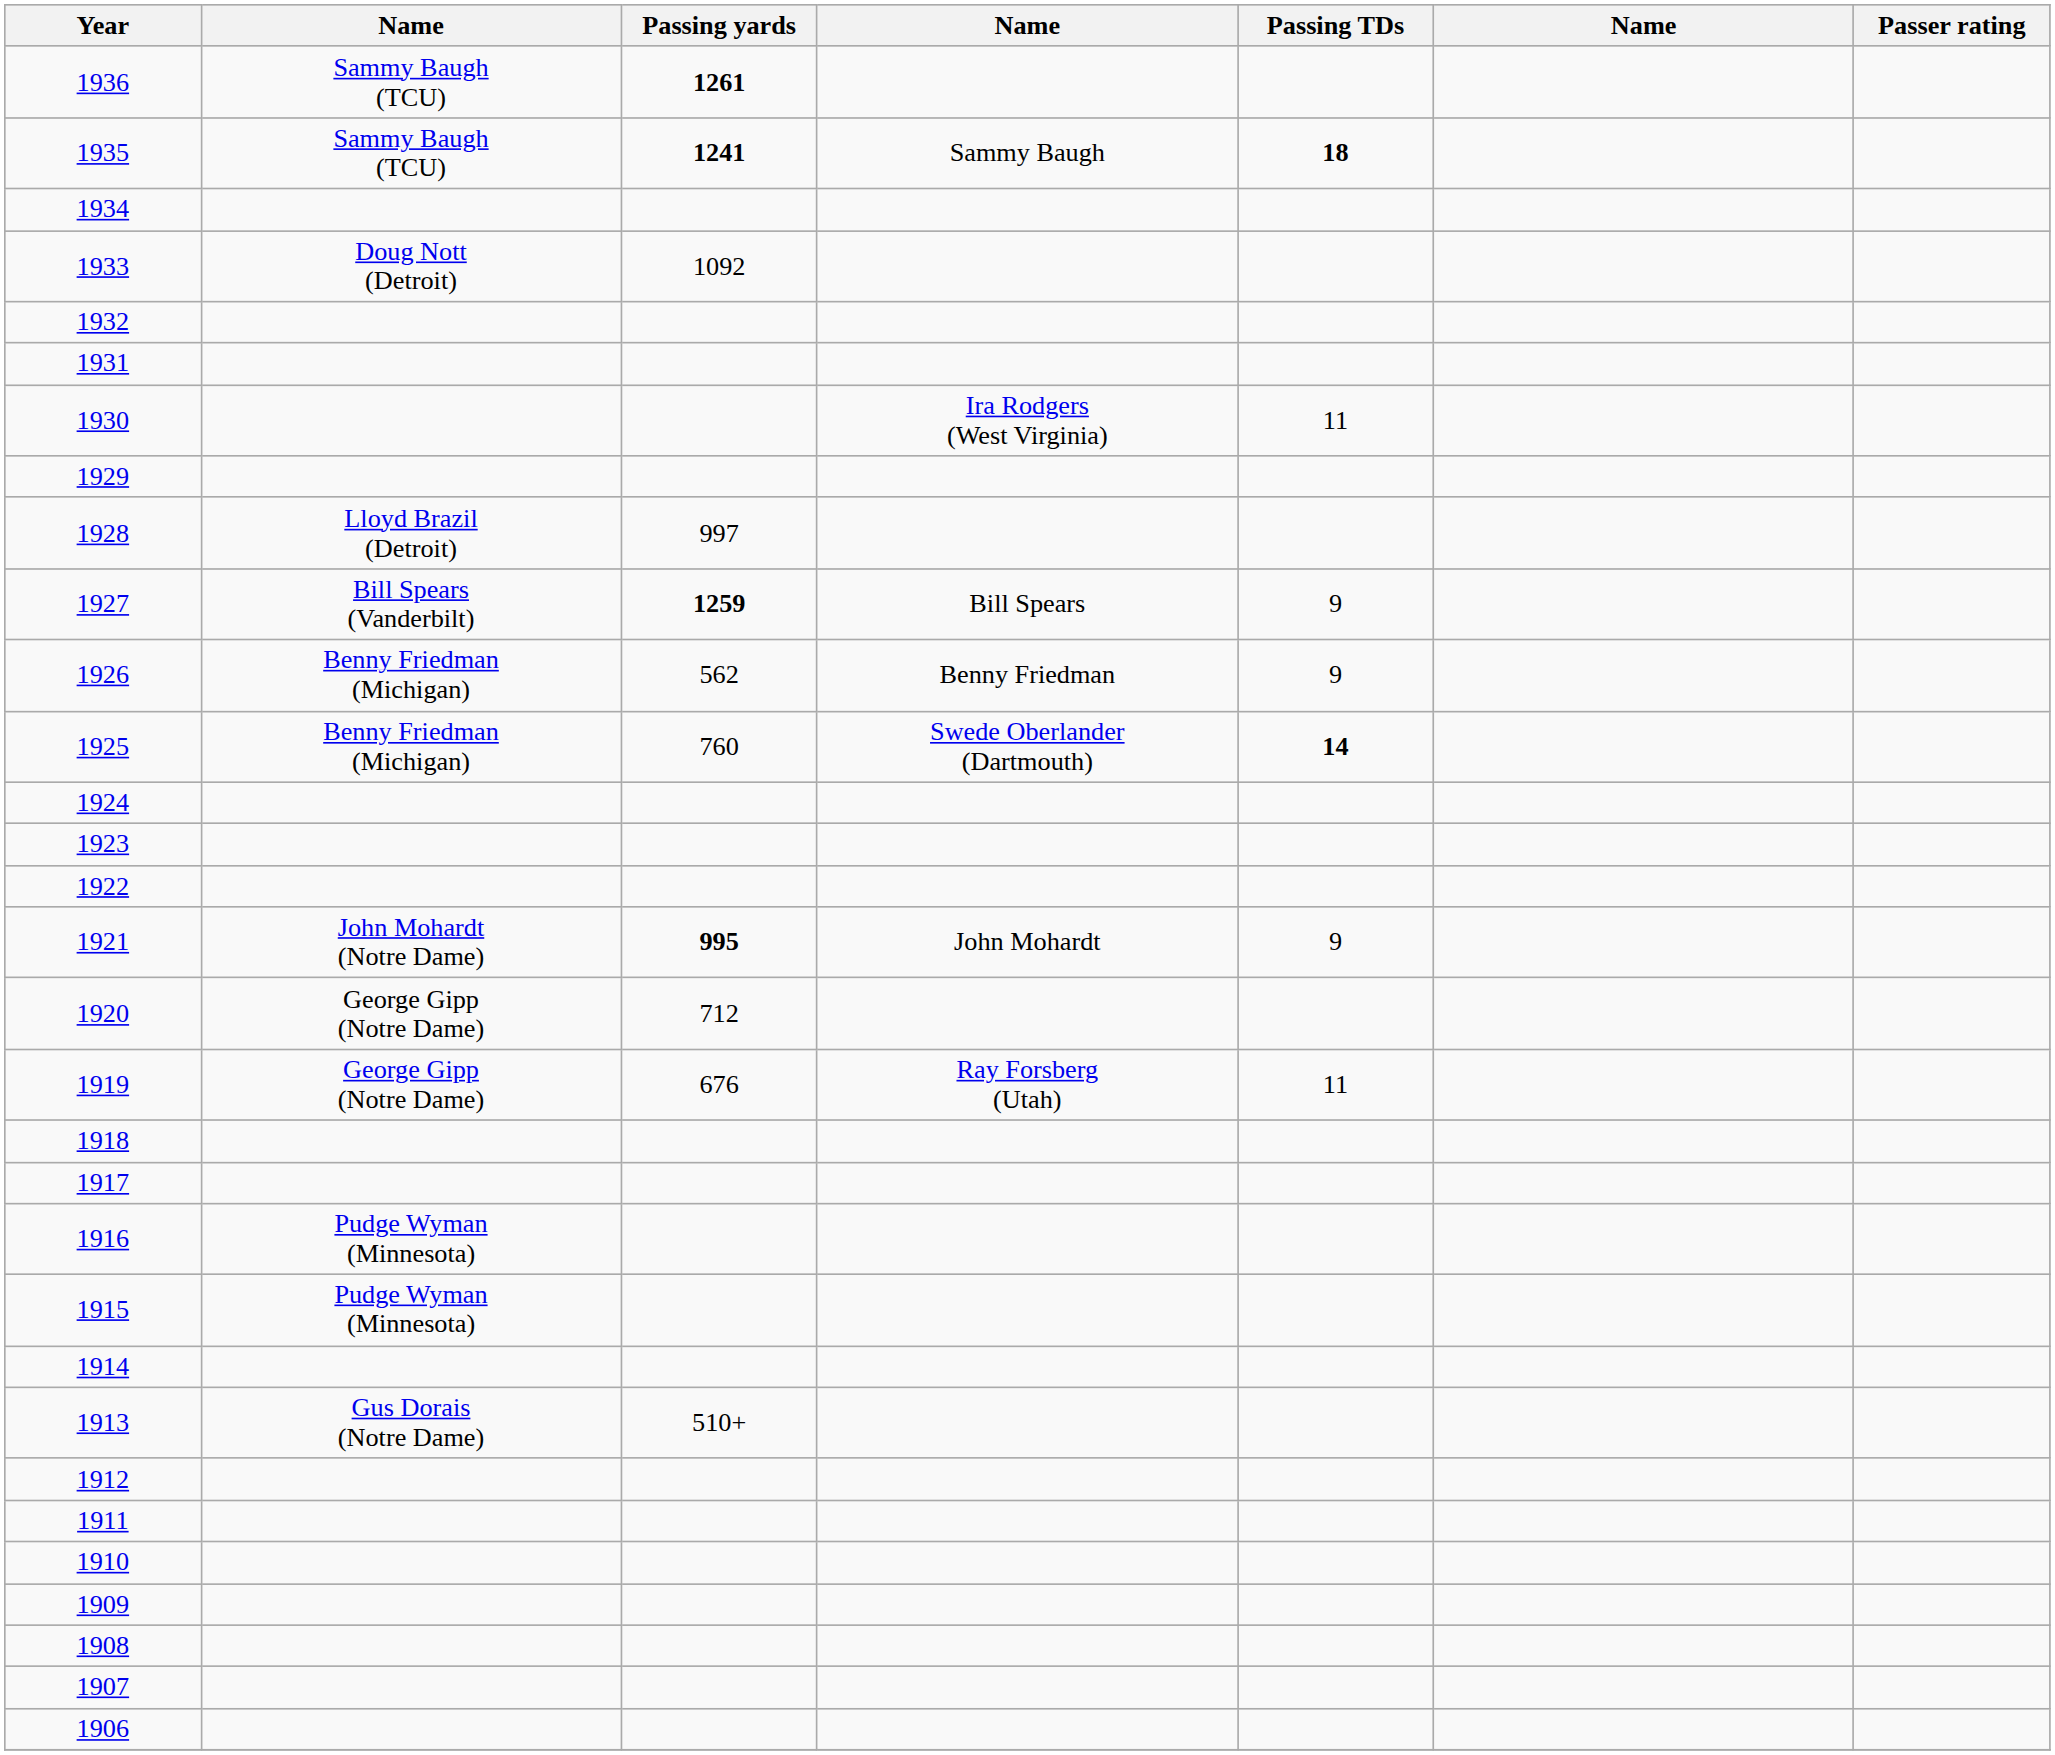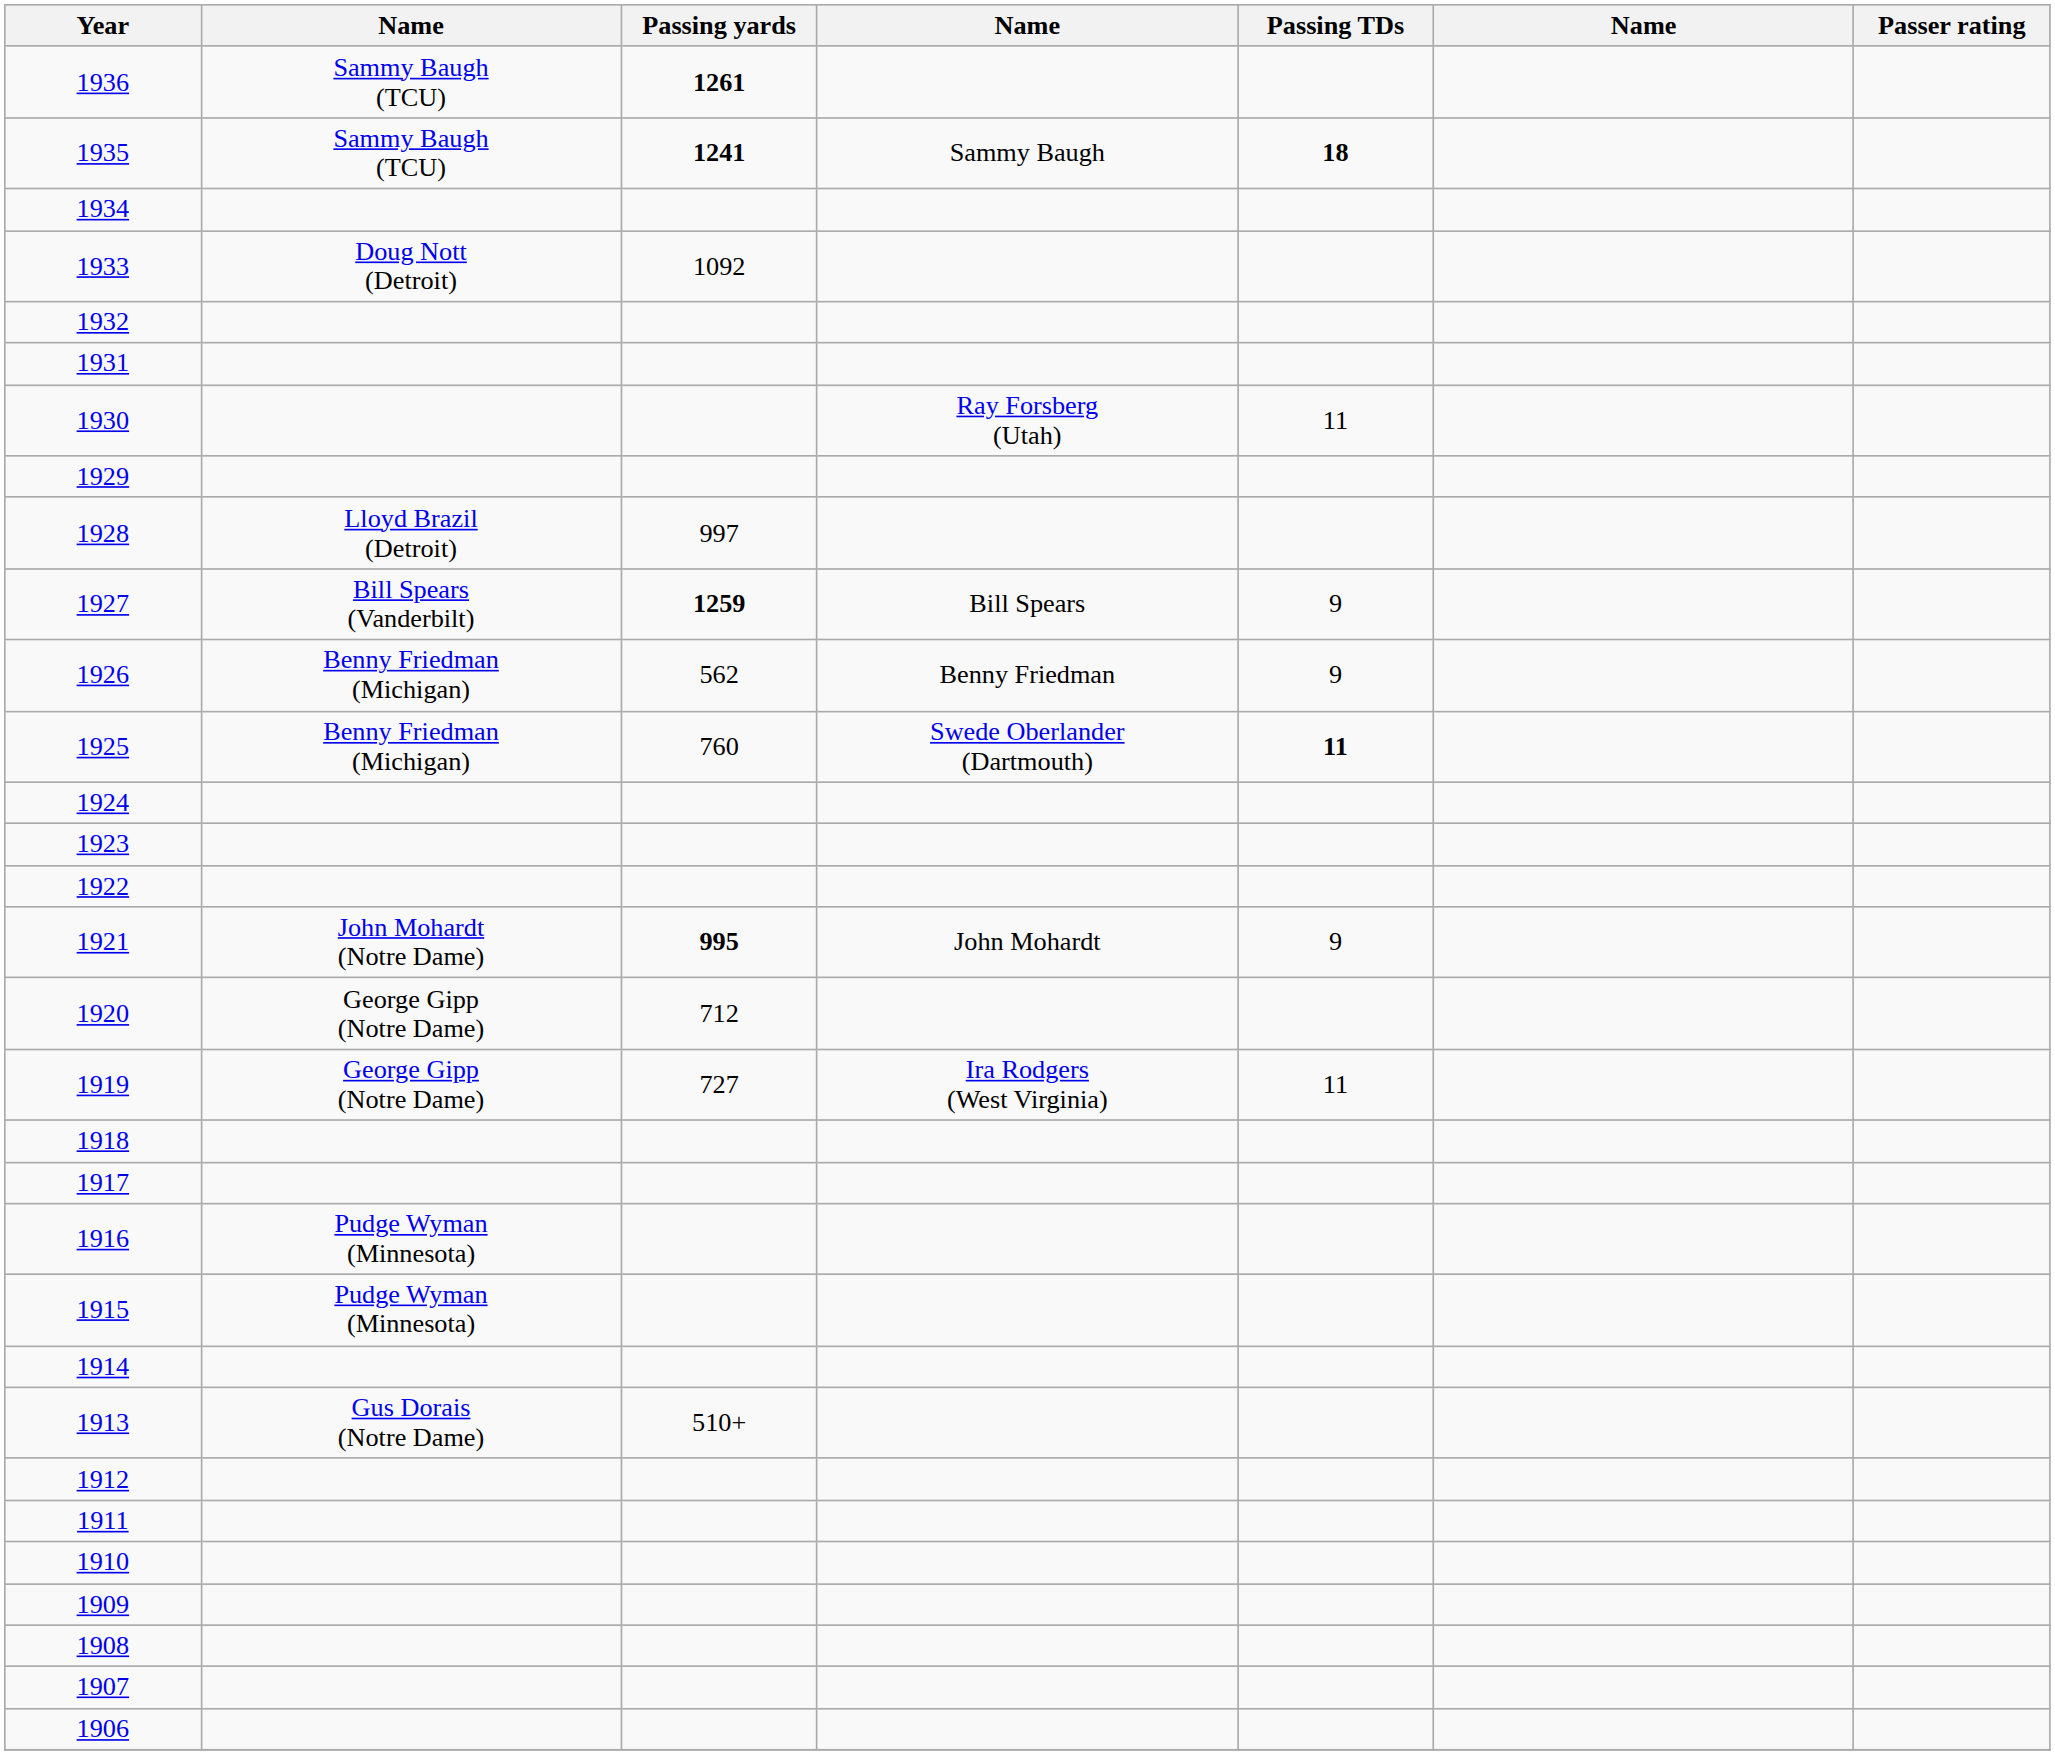 <table class="wikitable sortable">
 <tr>
 <th bgcolor="#DDDDFF" width="7%">Year</th>
 <th bgcolor="#DDDDFF" width="15%">Name</th>
 <th bgcolor="#DDDDFF" width="7%">Passing yards</th>
 <th bgcolor="#DDDDFF" width="15%">Name</th>
 <th bgcolor="#DDDDFF" width="7%">Passing TDs</th>
 <th bgcolor="#DDDDFF" width="15%">Name</th>
 <th bgcolor="#DDDDFF" width="7%">Passer rating</th>
 </tr>
 <tr align="center">
 <td><a href='#'>1936</a></td>
 <td><a href='#'>Sammy Baugh</a><br>(TCU)</td>
 <td><strong>1261</strong></td>
 <td></td>
 <td></td>
 <td></td>
 <td></td>
 </tr>
 <tr align="center">
 <td><a href='#'>1935</a></td>
 <td><a href='#'>Sammy Baugh</a><br>(TCU)</td>
 <td><strong>1241</strong></td>
 <td>Sammy Baugh</td>
 <td><strong>18</strong></td>
 <td></td>
 <td></td>
 </tr>
 <tr align="center">
 <td><a href='#'>1934</a></td>
 <td></td>
 <td></td>
 <td></td>
 <td></td>
 <td></td>
 <td></td>
 </tr>
 <tr align="center">
 <td><a href='#'>1933</a></td>
 <td><a href='#'>Doug Nott</a> <br>(Detroit)</td>
 <td>1092</td>
 <td></td>
 <td></td>
 <td></td>
 <td></td>
 </tr>
 <tr align="center">
 <td><a href='#'>1932</a></td>
 <td></td>
 <td></td>
 <td></td>
 <td></td>
 <td></td>
 <td></td>
 </tr>
 <tr align="center">
 <td><a href='#'>1931</a></td>
 <td></td>
 <td></td>
 <td></td>
 <td></td>
 <td></td>
 <td></td>
 </tr>
 <tr align="center">
 <td><a href='#'>1930</a></td>
 <td></td>
 <td></td>
-<td><a href='#'>Ira Rodgers</a><br>(West Virginia)</td>
+<td><a href='#'>Ray Forsberg</a><br>(Utah)</td>
 <td>11</td>
 <td></td>
 <td></td>
 </tr>
 <tr align="center">
 <td><a href='#'>1929</a></td>
 <td></td>
 <td></td>
 <td></td>
 <td></td>
 <td></td>
 <td></td>
 </tr>
 <tr align="center">
 <td><a href='#'>1928</a></td>
 <td><a href='#'>Lloyd Brazil</a><br>(Detroit)</td>
 <td>997</td>
 <td></td>
 <td></td>
 <td></td>
 <td></td>
 </tr>
 <tr align="center">
 <td><a href='#'>1927</a></td>
 <td><a href='#'>Bill Spears</a> <br>(Vanderbilt)</td>
 <td><strong>1259</strong></td>
 <td>Bill Spears</td>
 <td>9</td>
 <td></td>
 <td></td>
 </tr>
 <tr align="center">
 <td><a href='#'>1926</a></td>
 <td><a href='#'>Benny Friedman</a><br>(Michigan)</td>
 <td>562</td>
 <td>Benny Friedman</td>
 <td>9</td>
 <td></td>
 <td></td>
 </tr>
 <tr align="center">
 <td><a href='#'>1925</a></td>
 <td><a href='#'>Benny Friedman</a><br>(Michigan)</td>
 <td>760</td>
 <td><a href='#'>Swede Oberlander</a><br>(Dartmouth)</td>
-<td><strong>14</strong></td>
+<td><strong>11</strong></td>
 <td></td>
 <td></td>
 </tr>
 <tr align="center">
 <td><a href='#'>1924</a></td>
 <td></td>
 <td></td>
 <td></td>
 <td></td>
 <td></td>
 <td></td>
 </tr>
 <tr align="center">
 <td><a href='#'>1923</a></td>
 <td></td>
 <td></td>
 <td></td>
 <td></td>
 <td></td>
 <td></td>
 </tr>
 <tr align="center">
 <td><a href='#'>1922</a></td>
 <td></td>
 <td></td>
 <td></td>
 <td></td>
 <td></td>
 <td></td>
 </tr>
 <tr align="center">
 <td><a href='#'>1921</a></td>
 <td><a href='#'>John Mohardt</a><br>(Notre Dame)</td>
 <td><strong>995</strong></td>
 <td>John Mohardt</td>
 <td>9</td>
 <td></td>
 <td></td>
 </tr>
 <tr align="center">
 <td><a href='#'>1920</a></td>
 <td>George Gipp<br>(Notre Dame)</td>
 <td>712</td>
 <td></td>
 <td></td>
 <td></td>
 <td></td>
 </tr>
 <tr align="center">
 <td><a href='#'>1919</a></td>
 <td><a href='#'>George Gipp</a><br>(Notre Dame)</td>
-<td>676</td>
-<td><a href='#'>Ray Forsberg</a><br>(Utah)</td>
+<td>727</td>
+<td><a href='#'>Ira Rodgers</a><br>(West Virginia)</td>
 <td>11</td>
 <td></td>
 <td></td>
 </tr>
 <tr align="center">
 <td><a href='#'>1918</a></td>
 <td></td>
 <td></td>
 <td></td>
 <td></td>
 <td></td>
 <td></td>
 </tr>
 <tr align="center">
 <td><a href='#'>1917</a></td>
 <td></td>
 <td></td>
 <td></td>
 <td></td>
 <td></td>
 <td></td>
 </tr>
 <tr align="center">
 <td><a href='#'>1916</a></td>
 <td><a href='#'>Pudge Wyman</a><br>(Minnesota)</td>
 <td></td>
 <td></td>
 <td></td>
 <td></td>
 <td></td>
 </tr>
 <tr align="center">
 <td><a href='#'>1915</a></td>
 <td><a href='#'>Pudge Wyman</a><br>(Minnesota)</td>
 <td></td>
 <td></td>
 <td></td>
 <td></td>
 <td></td>
 </tr>
 <tr align="center">
 <td><a href='#'>1914</a></td>
 <td></td>
 <td></td>
 <td></td>
 <td></td>
 <td></td>
 <td></td>
 </tr>
 <tr align="center">
 <td><a href='#'>1913</a></td>
 <td><a href='#'>Gus Dorais</a><br>(Notre Dame)</td>
 <td>510+</td>
 <td></td>
 <td></td>
 <td></td>
 <td></td>
 </tr>
 <tr align="center">
 <td><a href='#'>1912</a></td>
 <td></td>
 <td></td>
 <td></td>
 <td></td>
 <td></td>
 <td></td>
 </tr>
 <tr align="center">
 <td><a href='#'>1911</a></td>
 <td></td>
 <td></td>
 <td></td>
 <td></td>
 <td></td>
 <td></td>
 </tr>
 <tr align="center">
 <td><a href='#'>1910</a></td>
 <td></td>
 <td></td>
 <td></td>
 <td></td>
 <td></td>
 <td></td>
 </tr>
 <tr align="center">
 <td><a href='#'>1909</a></td>
 <td></td>
 <td></td>
 <td></td>
 <td></td>
 <td></td>
 <td></td>
 </tr>
 <tr align="center">
 <td><a href='#'>1908</a></td>
 <td></td>
 <td></td>
 <td></td>
 <td></td>
 <td></td>
 <td></td>
 </tr>
 <tr align="center">
 <td><a href='#'>1907</a></td>
 <td></td>
 <td></td>
 <td></td>
 <td></td>
 <td></td>
 <td></td>
 </tr>
 <tr align="center">
 <td><a href='#'>1906</a></td>
 <td></td>
 <td></td>
 <td></td>
 <td></td>
 <td></td>
 <td></td>
 </tr>
 <tr align="center">
 </tr>
 </table>
